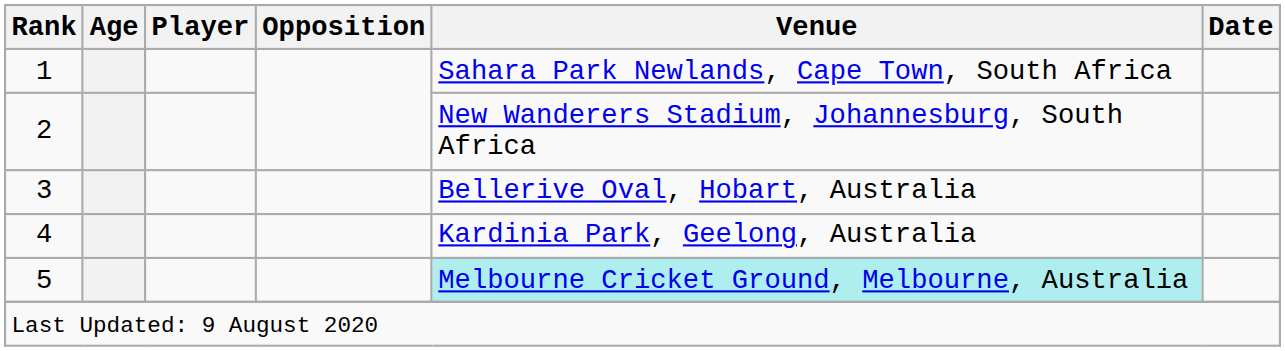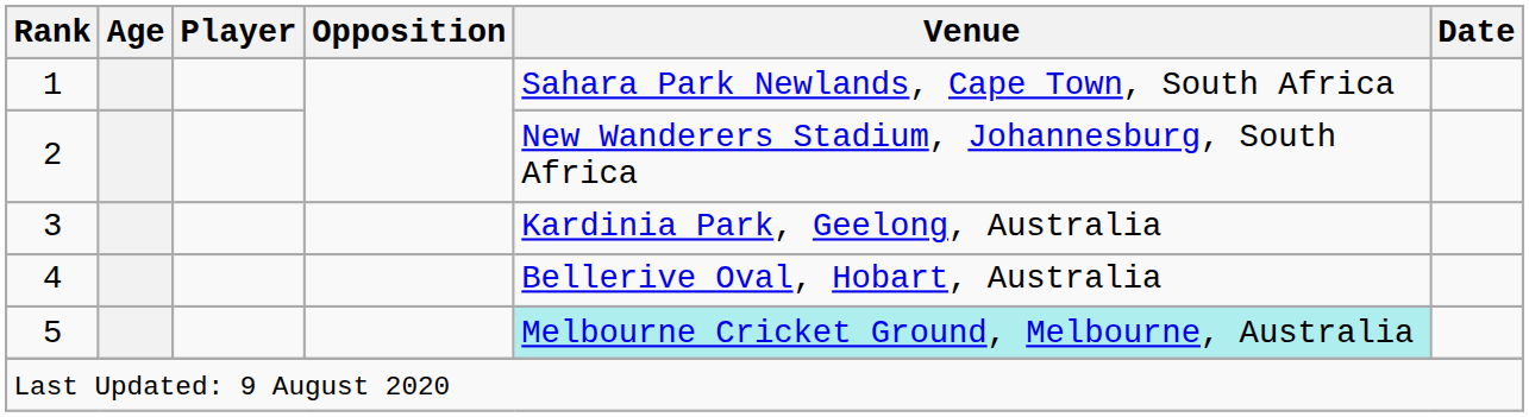 <table class="wikitable plainrowheaders sortable">
 <tr>
 <th scope=col>Rank</th>
 <th scope=col>Age</th>
 <th scope=col>Player</th>
 <th scope=col>Opposition</th>
 <th scope=col>Venue</th>
 <th scope=col>Date</th>
 </tr>
 <tr>
 <td align=center>1</td>
 <th scope=row style=text-align:center;></th>
 <td></td>
 <td rowspan=2></td>
 <td><a href='#'>Sahara Park Newlands</a>, <a href='#'>Cape Town</a>, South Africa</td>
 <td></td>
 </tr>
 <tr>
 <td align=center>2</td>
 <th scope=row style=text-align:center;></th>
 <td></td>
 <td><a href='#'>New Wanderers Stadium</a>, <a href='#'>Johannesburg</a>, South Africa</td>
 <td></td>
 </tr>
 <tr>
 <td align=center>3</td>
 <th scope=row style=text-align:center;></th>
 <td></td>
 <td></td>
-<td><a href='#'>Bellerive Oval</a>, <a href='#'>Hobart</a>, Australia</td>
+<td><a href='#'>Kardinia Park</a>, <a href='#'>Geelong</a>, Australia</td>
 <td></td>
 </tr>
 <tr>
 <td align=center>4</td>
 <th scope=row style=text-align:center;></th>
 <td></td>
 <td></td>
-<td><a href='#'>Kardinia Park</a>, <a href='#'>Geelong</a>, Australia</td>
+<td><a href='#'>Bellerive Oval</a>, <a href='#'>Hobart</a>, Australia</td>
 <td></td>
 </tr>
 <tr>
 <td align=center>5</td>
 <th scope=row style=text-align:center;></th>
 <td></td>
 <td></td>
 <td style="background: paleturquoise;"><a href='#'>Melbourne Cricket Ground</a>, <a href='#'>Melbourne</a>, Australia</td>
 <td></td>
 </tr>
 <tr>
 </tr>
 <tr class=sortbottom>
 <td colspan=7><small>Last Updated: 9 August 2020</small></td>
 </tr>
 </table>
